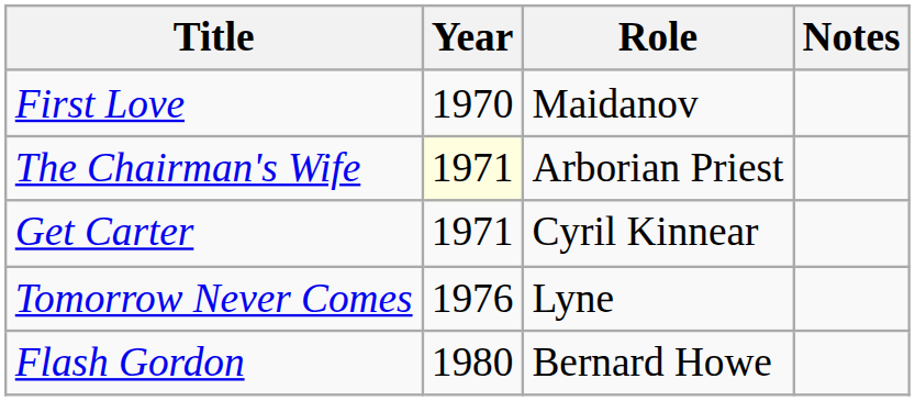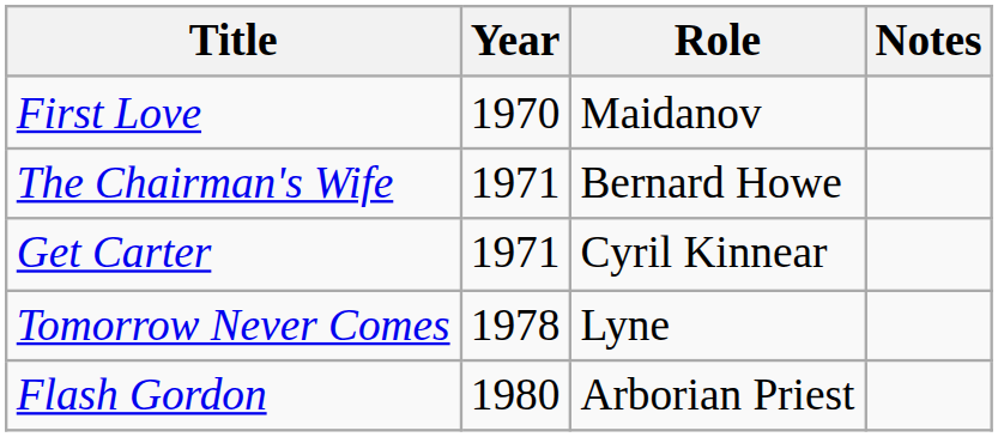 <table class="wikitable sortable">
 <tr>
 <th>Title</th>
 <th>Year</th>
 <th>Role</th>
 <th>Notes</th>
 </tr>
 <tr>
 <td><em><a href='#'>First Love</a></em></td>
 <td>1970</td>
 <td>Maidanov</td>
 <td></td>
 </tr>
 <tr>
 <td><em><a href='#'>The Chairman's Wife</a></em></td>
-<td style="background: lightyellow;">1971</td>
-<td>Arborian Priest</td>
+<td>1971</td>
+<td>Bernard Howe</td>
 <td></td>
 </tr>
 <tr>
 <td><em><a href='#'>Get Carter</a></em></td>
 <td>1971</td>
 <td>Cyril Kinnear</td>
 <td></td>
 </tr>
 <tr>
 <td><em><a href='#'>Tomorrow Never Comes</a></em></td>
-<td>1976</td>
+<td>1978</td>
 <td>Lyne</td>
 <td></td>
 </tr>
 <tr>
 <td><em><a href='#'>Flash Gordon</a></em></td>
 <td>1980</td>
-<td>Bernard Howe</td>
+<td>Arborian Priest</td>
 <td></td>
 </tr>
 </table>
